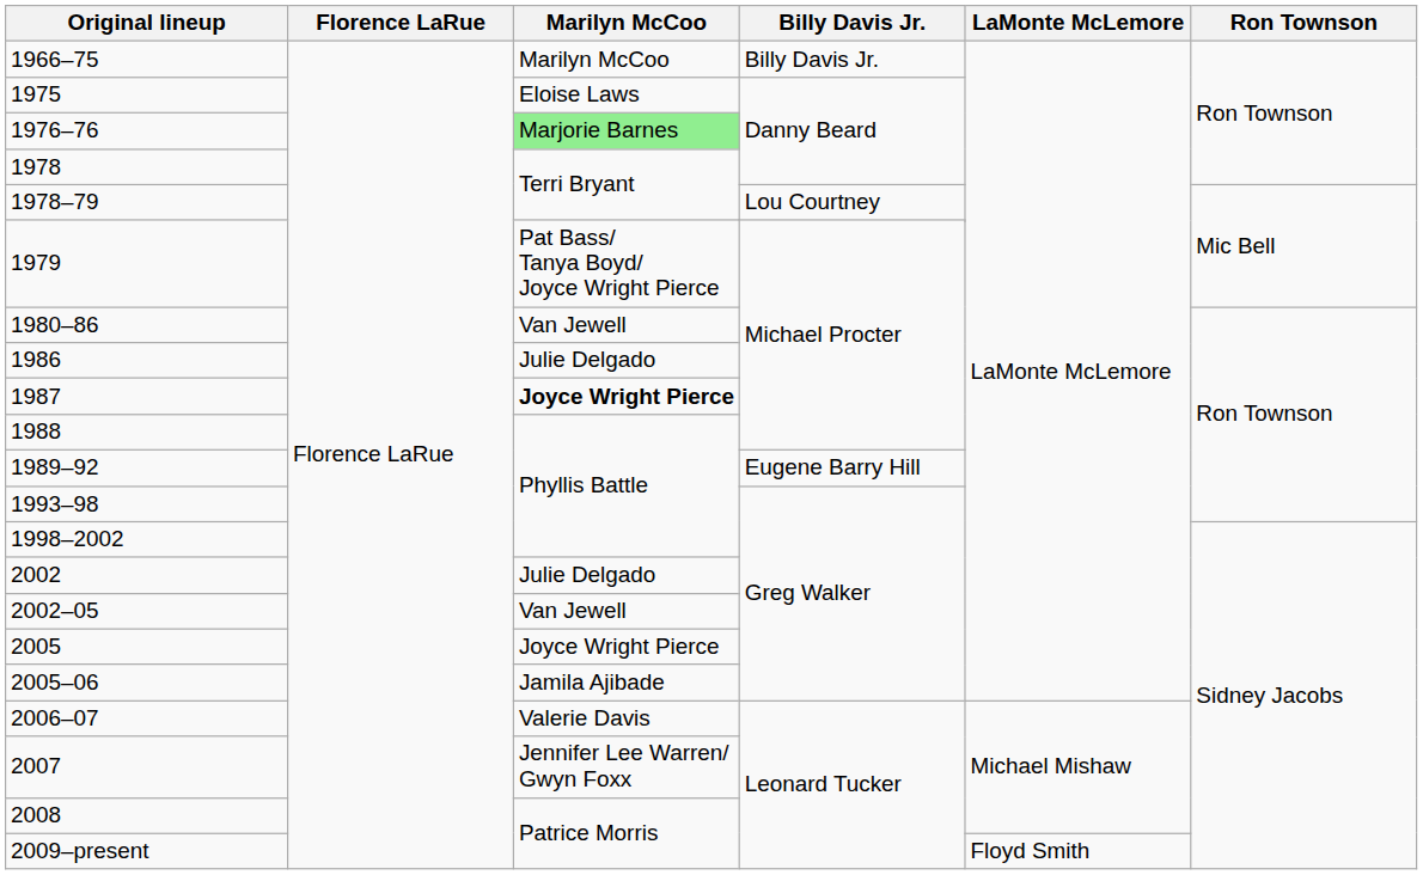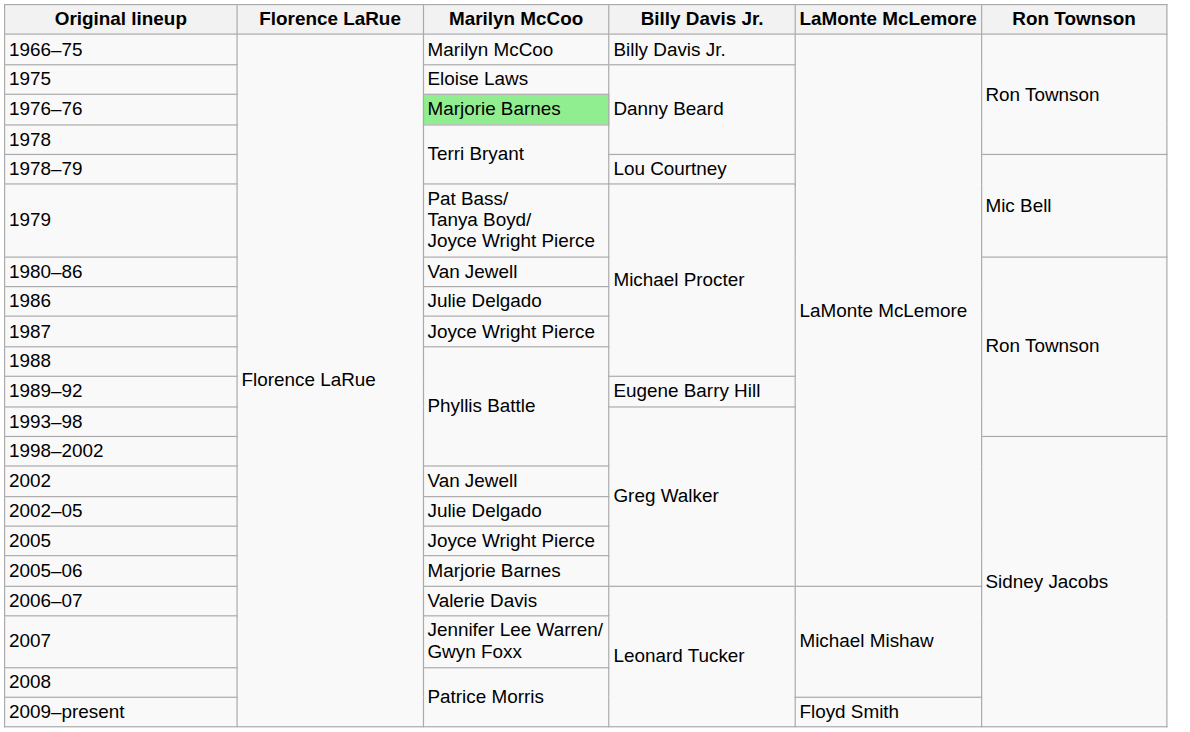 <table class="wikitable">
 <tr>
 <th>Original lineup</th>
 <th width=16%>Florence LaRue</th>
 <th width=16%>Marilyn McCoo</th>
 <th width=16%>Billy Davis Jr.</th>
 <th width=16%>LaMonte McLemore</th>
 <th width=16%>Ron Townson</th>
 </tr>
 <tr>
 <td>1966–75</td>
 <td rowspan=22>Florence LaRue</td>
 <td>Marilyn McCoo</td>
 <td>Billy Davis Jr.</td>
 <td rowspan=18>LaMonte McLemore</td>
 <td rowspan=4>Ron Townson</td>
 </tr>
 <tr>
 <td>1975</td>
 <td>Eloise Laws</td>
 <td rowspan=3>Danny Beard</td>
 </tr>
 <tr>
 <td>1976–76</td>
 <td style="background: lightgreen;">Marjorie Barnes</td>
 </tr>
 <tr>
 <td>1978</td>
 <td rowspan=2>Terri Bryant</td>
 </tr>
 <tr>
 <td>1978–79</td>
 <td rowspan=2>Lou Courtney</td>
 <td rowspan=3>Mic Bell</td>
 </tr>
 <tr>
 <td rowspan=2>1979</td>
 <td rowspan=2>Pat Bass/<br>Tanya Boyd/<br>Joyce Wright Pierce</td>
 </tr>
 <tr>
 <td rowspan=5>Michael Procter</td>
 </tr>
 <tr>
 <td>1980–86</td>
 <td>Van Jewell</td>
 <td rowspan=6>Ron Townson</td>
 </tr>
 <tr>
 <td>1986</td>
 <td>Julie Delgado</td>
 </tr>
 <tr>
 <td>1987</td>
-<td><strong>Joyce Wright Pierce</strong></td>
+<td>Joyce Wright Pierce</td>
 </tr>
 <tr>
 <td>1988</td>
 <td rowspan=4>Phyllis Battle</td>
 </tr>
 <tr>
 <td>1989–92</td>
 <td>Eugene Barry Hill</td>
 </tr>
 <tr>
 <td>1993–98</td>
 <td rowspan=6>Greg Walker</td>
 </tr>
 <tr>
 <td>1998–2002</td>
 <td rowspan=9>Sidney Jacobs</td>
 </tr>
 <tr>
 <td>2002</td>
-<td>Julie Delgado</td>
+<td>Van Jewell</td>
 </tr>
 <tr>
 <td>2002–05</td>
-<td>Van Jewell</td>
+<td>Julie Delgado</td>
 </tr>
 <tr>
 <td>2005</td>
 <td>Joyce Wright Pierce</td>
 </tr>
 <tr>
 <td>2005–06</td>
-<td>Jamila Ajibade</td>
+<td>Marjorie Barnes</td>
 </tr>
 <tr>
 <td>2006–07</td>
 <td>Valerie Davis</td>
 <td rowspan=4>Leonard Tucker</td>
 <td rowspan=3>Michael Mishaw</td>
 </tr>
 <tr>
 <td>2007</td>
 <td>Jennifer Lee Warren/<br>Gwyn Foxx</td>
 </tr>
 <tr>
 <td>2008</td>
 <td rowspan=2>Patrice Morris</td>
 </tr>
 <tr>
 <td>2009–present</td>
 <td>Floyd Smith</td>
 </tr>
 </table>
